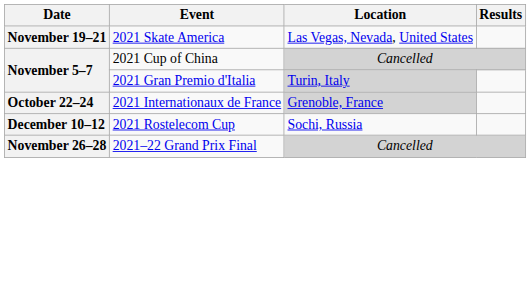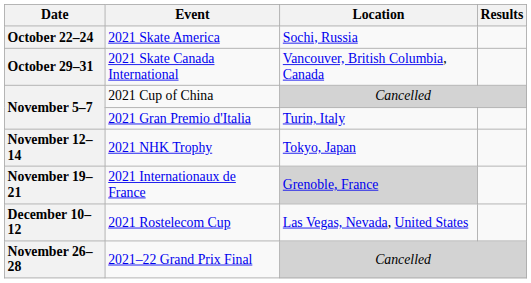 <table class="wikitable unsortable" style="text-align:left">
 <tr>
 <th scope="col">Date</th>
 <th scope="col">Event</th>
 <th scope="col">Location</th>
 <th scope="col">Results</th>
 </tr>
 <tr>
-<th scope="row" style="text-align:left">November 19–21</th>
+<th scope="row" style="text-align:left">October 22–24</th>
 <td> <a href='#'>2021 Skate America</a></td>
-<td><a href='#'>Las Vegas, Nevada</a>, <a href='#'>United States</a></td>
+<td><a href='#'>Sochi, Russia</a></td>
+<td></td>
+</tr>
+<tr>
+<th scope="row" style="text-align:left">October 29–31</th>
+<td> <a href='#'>2021 Skate Canada International</a></td>
+<td><a href='#'>Vancouver, British Columbia</a>, <a href='#'>Canada</a></td>
 <td></td>
 </tr>
 <tr>
 <th scope="row" style="text-align:left" rowspan="2">November 5–7</th>
 <td> 2021 Cup of China</td>
 <td colspan="2" style="text-align:center" bgcolor="lightgray"><em>Cancelled</em></td>
 </tr>
 <tr>
 <td> <a href='#'>2021 Gran Premio d'Italia</a></td>
-<td style="background: lightgrey;"><a href='#'>Turin, Italy</a></td>
+<td><a href='#'>Turin, Italy</a></td>
 <td></td>
 </tr>
 <tr>
-<th scope="row" style="text-align:left">October 22–24</th>
+<th scope="row" style="text-align:left">November 12–14</th>
+<td> <a href='#'>2021 NHK Trophy</a></td>
+<td><a href='#'>Tokyo, Japan</a></td>
+<td></td>
+</tr>
+<tr>
+<th scope="row" style="text-align:left">November 19–21</th>
 <td> <a href='#'>2021 Internationaux de France</a></td>
 <td style="background: lightgrey;"><a href='#'>Grenoble, France</a></td>
 <td></td>
 </tr>
 <tr>
 <th scope="row" style="text-align:left">December 10–12</th>
 <td> <a href='#'>2021 Rostelecom Cup</a></td>
-<td><a href='#'>Sochi, Russia</a></td>
+<td><a href='#'>Las Vegas, Nevada</a>, <a href='#'>United States</a></td>
 <td></td>
 </tr>
 <tr>
 <th scope="row" style="text-align:left">November 26–28</th>
 <td> <a href='#'>2021–22 Grand Prix Final</a></td>
 <td colspan="2" style="text-align:center" bgcolor="lightgray"><em>Cancelled</em></td>
 </tr>
 </table>
